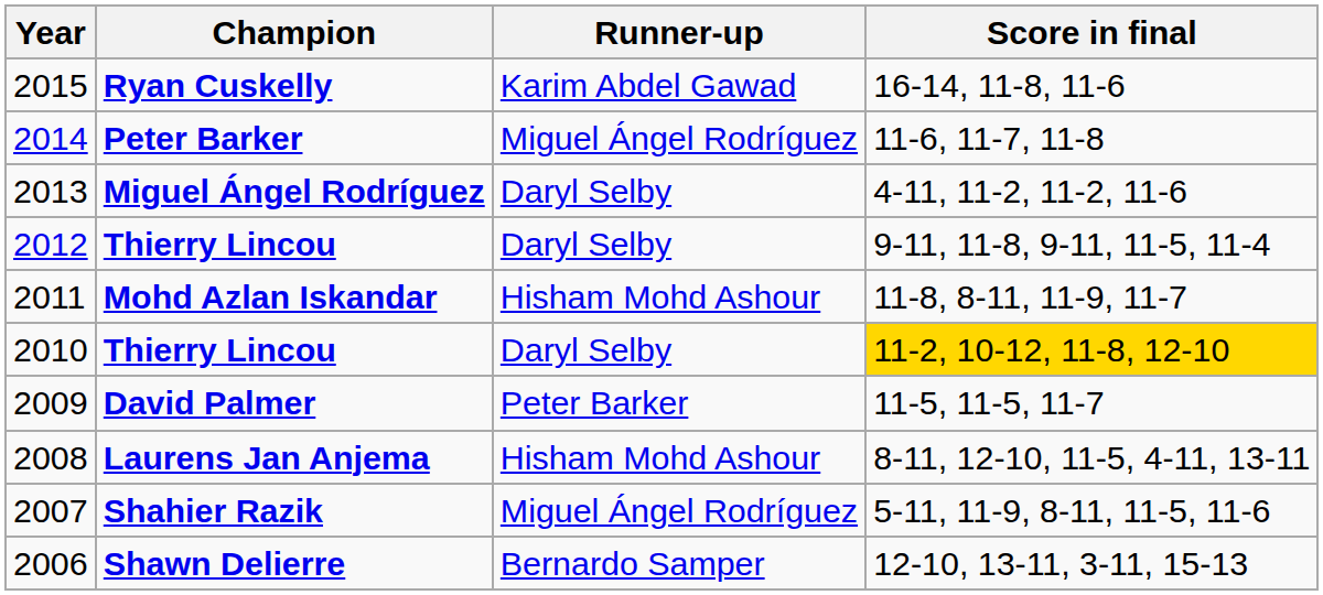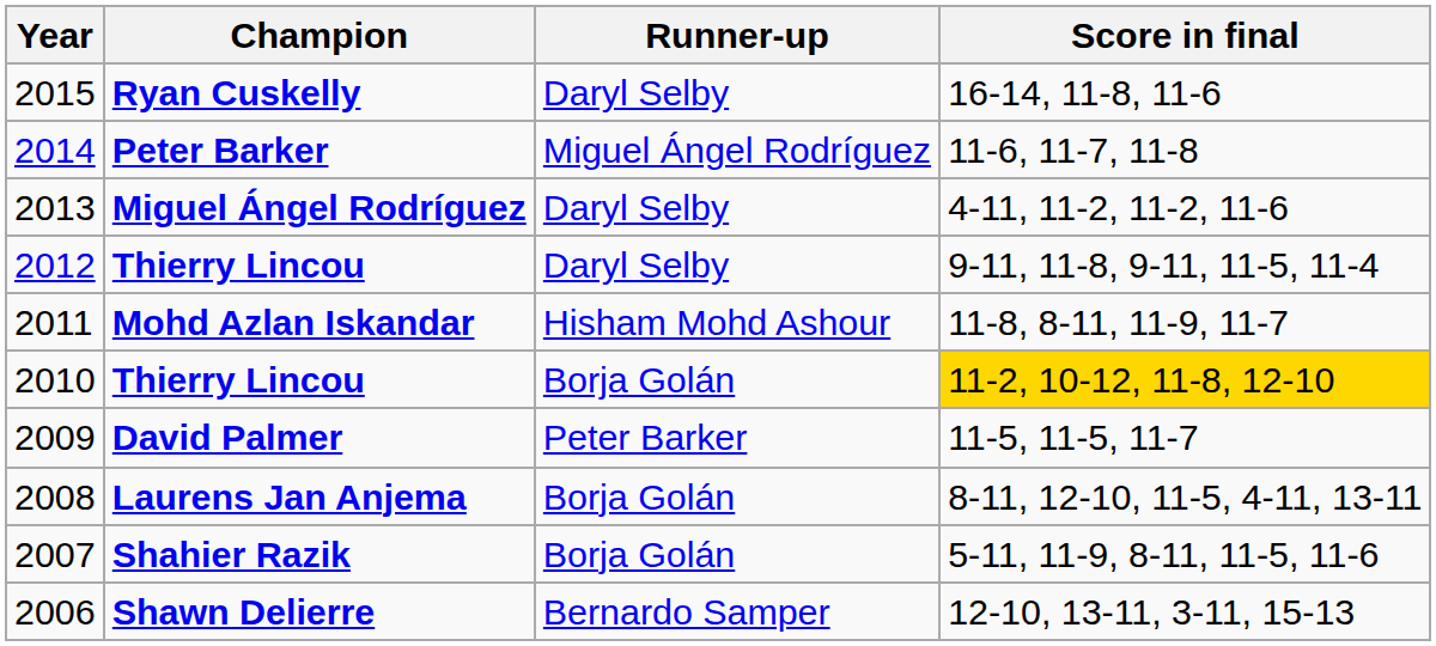 <table class="wikitable" style="font-size: 95%;">
 <tr>
 <th>Year</th>
 <th>Champion</th>
 <th>Runner-up</th>
 <th>Score in final</th>
 </tr>
 <tr>
 <td>2015</td>
 <td> <strong><a href='#'>Ryan Cuskelly</a></strong></td>
-<td> <a href='#'>Karim Abdel Gawad</a></td>
+<td> <a href='#'>Daryl Selby</a></td>
 <td>16-14, 11-8, 11-6</td>
 </tr>
 <tr>
 <td><a href='#'>2014</a></td>
 <td> <strong><a href='#'>Peter Barker</a></strong></td>
 <td> <a href='#'>Miguel Ángel Rodríguez</a></td>
 <td>11-6, 11-7, 11-8</td>
 </tr>
 <tr>
 <td>2013</td>
 <td> <strong><a href='#'>Miguel Ángel Rodríguez</a></strong></td>
 <td> <a href='#'>Daryl Selby</a></td>
 <td>4-11, 11-2, 11-2, 11-6</td>
 </tr>
 <tr>
 <td><a href='#'>2012</a></td>
 <td> <strong><a href='#'>Thierry Lincou</a></strong></td>
 <td> <a href='#'>Daryl Selby</a></td>
 <td>9-11, 11-8, 9-11, 11-5, 11-4</td>
 </tr>
 <tr>
 <td>2011</td>
 <td> <strong><a href='#'>Mohd Azlan Iskandar</a></strong></td>
 <td> <a href='#'>Hisham Mohd Ashour</a></td>
 <td>11-8, 8-11, 11-9, 11-7</td>
 </tr>
 <tr>
 <td>2010</td>
 <td> <strong><a href='#'>Thierry Lincou</a></strong></td>
-<td> <a href='#'>Daryl Selby</a></td>
+<td> <a href='#'>Borja Golán</a></td>
 <td style="background: gold;">11-2, 10-12, 11-8, 12-10</td>
 </tr>
 <tr>
 <td>2009</td>
 <td> <strong><a href='#'>David Palmer</a></strong></td>
 <td> <a href='#'>Peter Barker</a></td>
 <td>11-5, 11-5, 11-7</td>
 </tr>
 <tr>
 <td>2008</td>
 <td> <strong><a href='#'>Laurens Jan Anjema</a></strong></td>
-<td> <a href='#'>Hisham Mohd Ashour</a></td>
+<td> <a href='#'>Borja Golán</a></td>
 <td>8-11, 12-10, 11-5, 4-11, 13-11</td>
 </tr>
 <tr>
 <td>2007</td>
 <td> <strong><a href='#'>Shahier Razik</a></strong></td>
-<td> <a href='#'>Miguel Ángel Rodríguez</a></td>
+<td> <a href='#'>Borja Golán</a></td>
 <td>5-11, 11-9, 8-11, 11-5, 11-6</td>
 </tr>
 <tr>
 <td>2006</td>
 <td> <strong><a href='#'>Shawn Delierre</a></strong></td>
 <td> <a href='#'>Bernardo Samper</a></td>
 <td>12-10, 13-11, 3-11, 15-13</td>
 </tr>
 </table>
